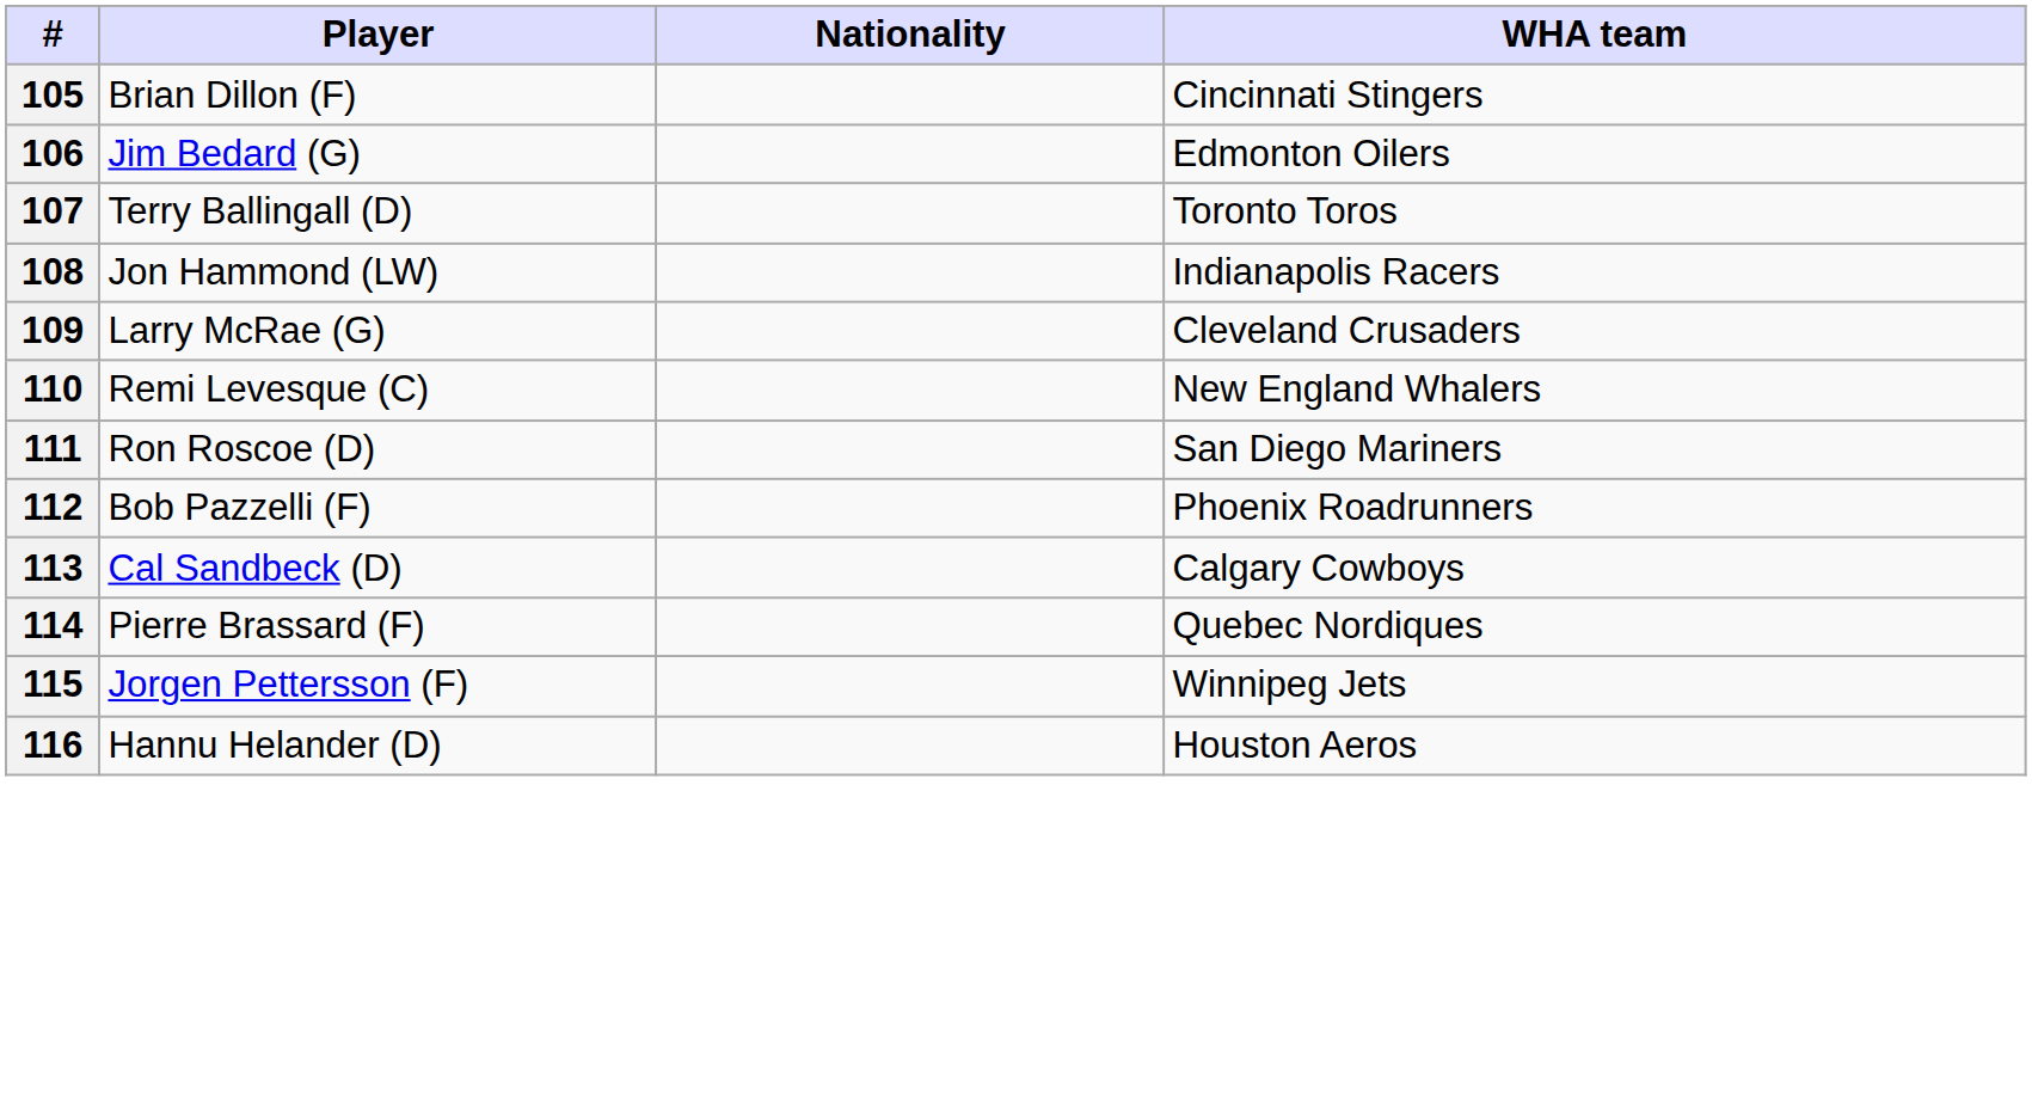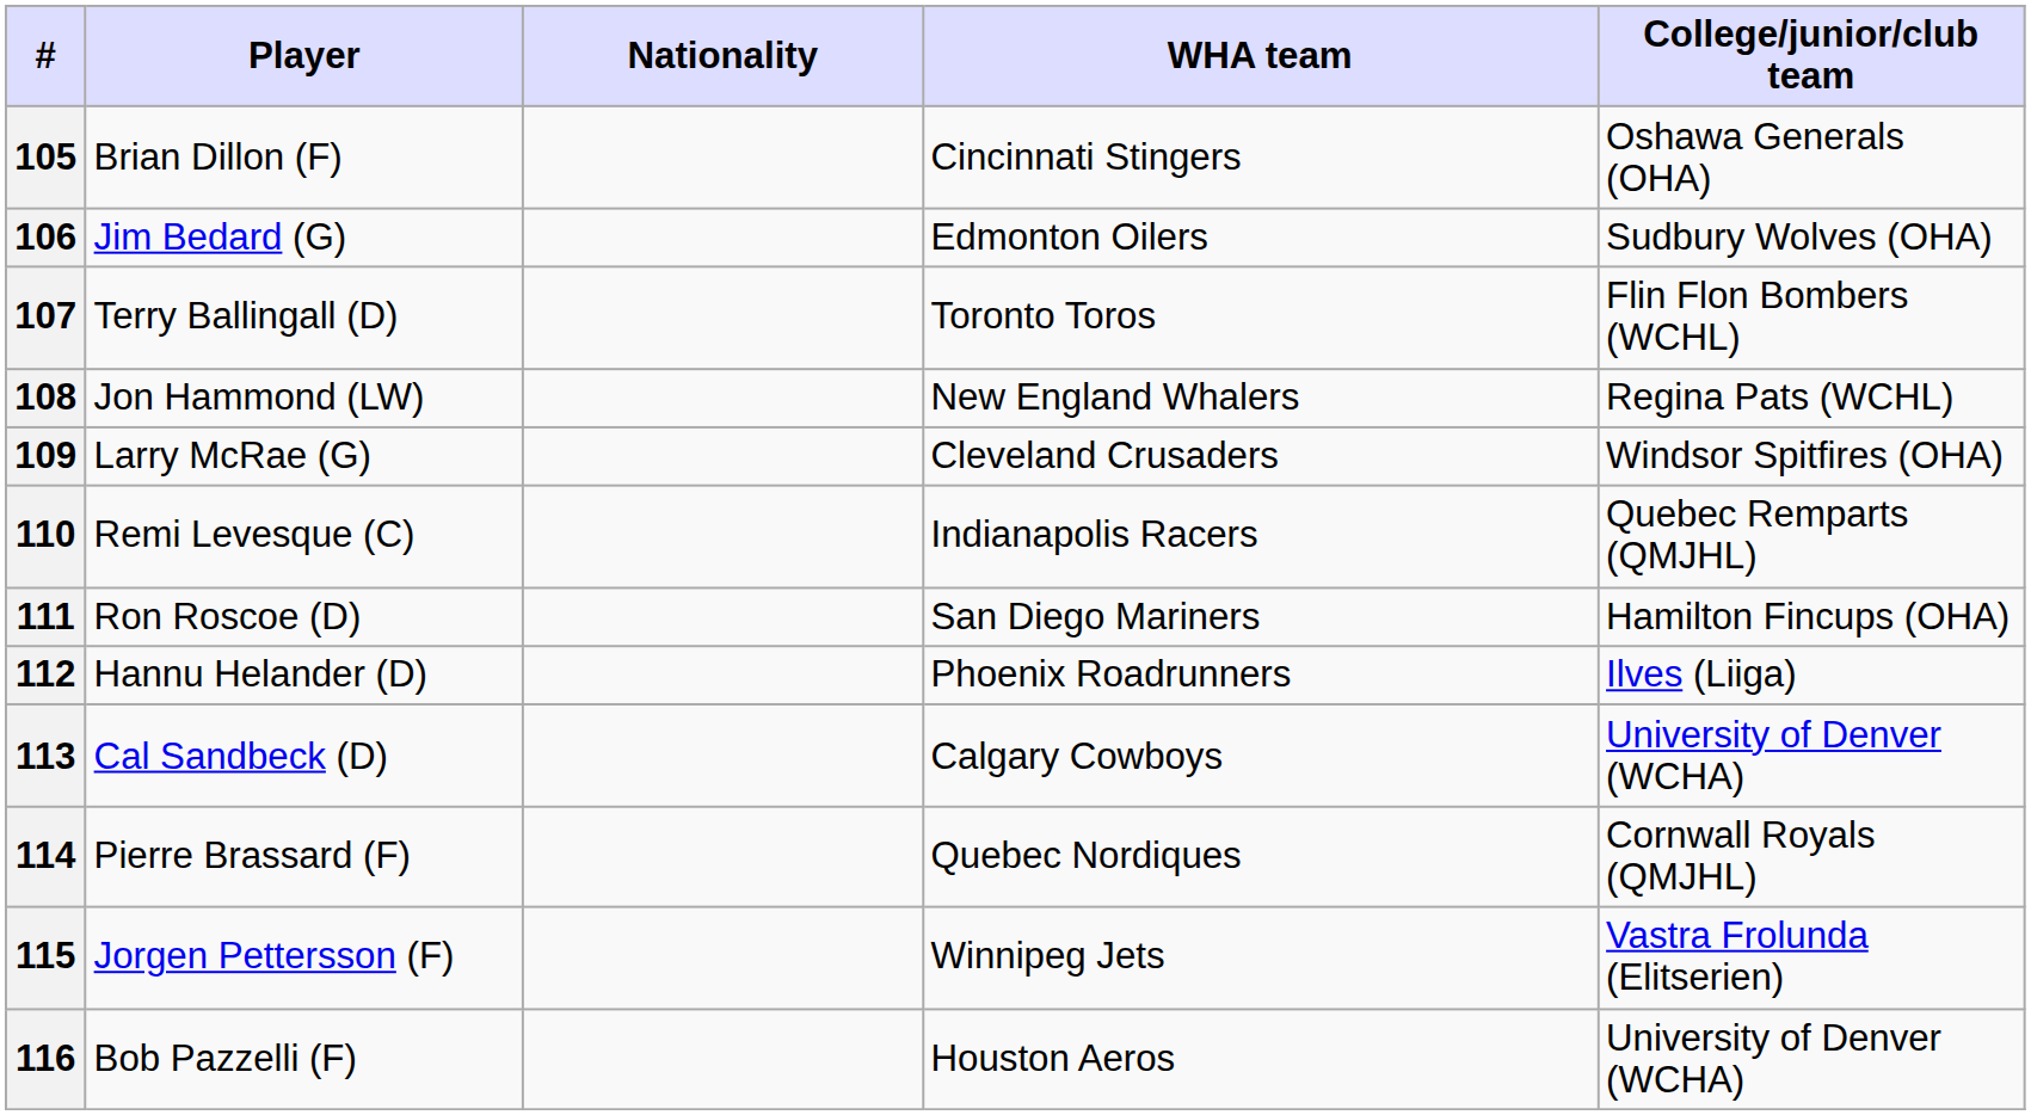 <table class="wikitable">
 <tr>
 <th style="background:#ddf; width:2.75%;">#</th>
 <th style="background:#ddf; width:22.0%;">Player</th>
 <th style="background:#ddf; width:20.0%;">Nationality</th>
 <th style="background:#ddf; width:34.0%;">WHA team</th>
+<th style="background:#ddf; width:100.0%;">College/junior/club team</th>
 </tr>
 <tr>
 <th>105</th>
 <td>Brian Dillon (F)</td>
 <td></td>
 <td>Cincinnati Stingers</td>
+<td>Oshawa Generals (OHA)</td>
 </tr>
 <tr>
 <th>106</th>
 <td><a href='#'>Jim Bedard</a> (G)</td>
 <td></td>
 <td>Edmonton Oilers</td>
+<td>Sudbury Wolves (OHA)</td>
 </tr>
 <tr>
 <th>107</th>
 <td>Terry Ballingall (D)</td>
 <td></td>
 <td>Toronto Toros</td>
+<td>Flin Flon Bombers (WCHL)</td>
 </tr>
 <tr>
 <th>108</th>
 <td>Jon Hammond (LW)</td>
 <td></td>
-<td>Indianapolis Racers</td>
+<td>New England Whalers</td>
+<td>Regina Pats (WCHL)</td>
 </tr>
 <tr>
 <th>109</th>
 <td>Larry McRae (G)</td>
 <td></td>
 <td>Cleveland Crusaders</td>
+<td>Windsor Spitfires (OHA)</td>
 </tr>
 <tr>
 <th>110</th>
 <td>Remi Levesque (C)</td>
 <td></td>
-<td>New England Whalers</td>
+<td>Indianapolis Racers</td>
+<td>Quebec Remparts (QMJHL)</td>
 </tr>
 <tr>
 <th>111</th>
 <td>Ron Roscoe (D)</td>
 <td></td>
 <td>San Diego Mariners</td>
+<td>Hamilton Fincups (OHA)</td>
 </tr>
 <tr>
 <th>112</th>
-<td>Bob Pazzelli (F)</td>
+<td>Hannu Helander (D)</td>
 <td></td>
 <td>Phoenix Roadrunners</td>
+<td><a href='#'>Ilves</a> (Liiga)</td>
 </tr>
 <tr>
 <th>113</th>
 <td><a href='#'>Cal Sandbeck</a> (D)</td>
 <td></td>
 <td>Calgary Cowboys</td>
+<td><a href='#'>University of Denver</a> (WCHA)</td>
 </tr>
 <tr>
 <th>114</th>
 <td>Pierre Brassard (F)</td>
 <td></td>
 <td>Quebec Nordiques</td>
+<td>Cornwall Royals (QMJHL)</td>
 </tr>
 <tr>
 <th>115</th>
 <td><a href='#'>Jorgen Pettersson</a> (F)</td>
 <td></td>
 <td>Winnipeg Jets</td>
+<td><a href='#'>Vastra Frolunda</a> (Elitserien)</td>
 </tr>
 <tr>
 <th>116</th>
-<td>Hannu Helander (D)</td>
+<td>Bob Pazzelli (F)</td>
 <td></td>
 <td>Houston Aeros</td>
+<td>University of Denver (WCHA)</td>
 </tr>
 </table>
